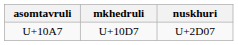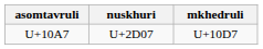 <table class="wikitable" style="width:100">
 <tr>
 <th width="100">asomtavruli</th>
+<th width="100">nuskhuri</th>
 <th width="100">mkhedruli</th>
-<th width="100">nuskhuri</th>
 </tr>
 <tr>
 <td align="center">U+10A7</td>
+<td align="center">U+2D07</td>
 <td align="center">U+10D7</td>
-<td align="center">U+2D07</td>
 </tr>
 </table>
